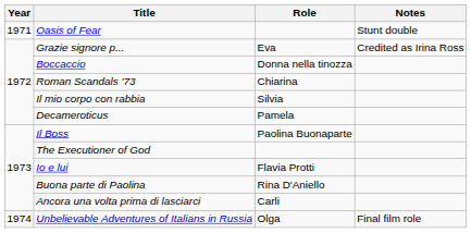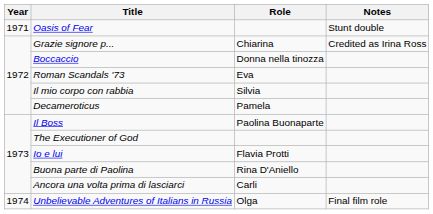 <table class="wikitable sortable">
 <tr>
 <th>Year</th>
 <th>Title</th>
 <th>Role</th>
 <th>Notes</th>
 </tr>
 <tr>
 <td>1971</td>
 <td><em><a href='#'>Oasis of Fear</a></em></td>
 <td></td>
 <td>Stunt double</td>
 </tr>
 <tr>
 <td rowspan="5">1972</td>
 <td><em>Grazie signore p...</em></td>
-<td>Eva</td>
+<td>Chiarina</td>
 <td>Credited as Irina Ross</td>
 </tr>
 <tr>
 <td><em><a href='#'>Boccaccio</a></em></td>
 <td>Donna nella tinozza</td>
 <td></td>
 </tr>
 <tr>
 <td><em>Roman Scandals '73</em></td>
-<td>Chiarina</td>
+<td>Eva</td>
 <td></td>
 </tr>
 <tr>
 <td><em>Il mio corpo con rabbia</em></td>
 <td>Silvia</td>
 <td></td>
 </tr>
 <tr>
 <td><em>Decameroticus</em></td>
 <td>Pamela</td>
 <td></td>
 </tr>
 <tr>
 <td rowspan="5">1973</td>
 <td><em><a href='#'>Il Boss</a></em></td>
 <td>Paolina Buonaparte</td>
 <td></td>
 </tr>
 <tr>
 <td><em>The Executioner of God</em></td>
 <td></td>
 <td></td>
 </tr>
 <tr>
 <td><em><a href='#'>Io e lui</a></em></td>
 <td>Flavia Protti</td>
 <td></td>
 </tr>
 <tr>
 <td><em>Buona parte di Paolina</em></td>
 <td>Rina D'Aniello</td>
 <td></td>
 </tr>
 <tr>
 <td><em>Ancora una volta prima di lasciarci</em></td>
 <td>Carli</td>
 <td></td>
 </tr>
 <tr>
 <td>1974</td>
 <td><em><a href='#'>Unbelievable Adventures of Italians in Russia</a></em></td>
 <td>Olga</td>
 <td>Final film role</td>
 </tr>
 </table>
